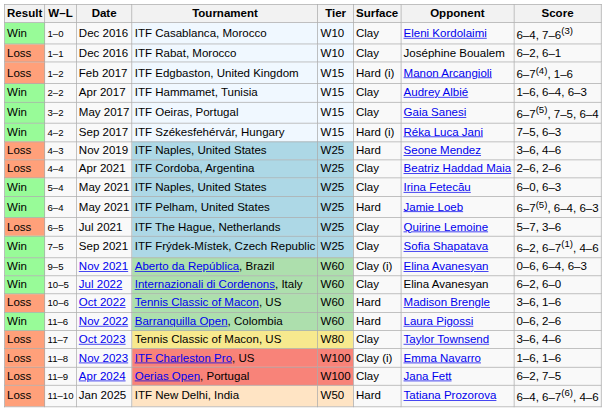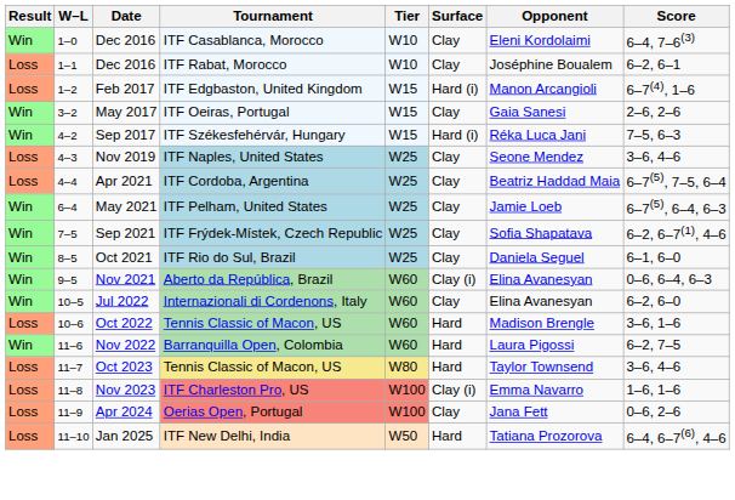 <table class="sortable wikitable">
 <tr>
 <th>Result</th>
 <th class="unsortable">W–L</th>
 <th>Date</th>
 <th>Tournament</th>
 <th>Tier</th>
 <th>Surface</th>
 <th>Opponent</th>
 <th class=unsortable>Score</th>
 </tr>
 <tr>
 <td style="background:#98fb98;">Win</td>
 <td><small>1–0</small></td>
 <td>Dec 2016</td>
 <td style="background:#f0f8ff;">ITF Casablanca, Morocco</td>
 <td style="background:#f0f8ff;">W10</td>
 <td>Clay</td>
 <td> <a href='#'>Eleni Kordolaimi</a></td>
 <td>6–4, 7–6<sup>(3)</sup></td>
 </tr>
 <tr>
 <td style="background:#ffa07a;">Loss</td>
 <td><small>1–1</small></td>
 <td>Dec 2016</td>
 <td style="background:#f0f8ff;">ITF Rabat, Morocco</td>
 <td style="background:#f0f8ff;">W10</td>
 <td>Clay</td>
 <td> Joséphine Boualem</td>
 <td>6–2, 6–1</td>
 </tr>
 <tr>
 <td style="background:#ffa07a;">Loss</td>
 <td><small>1–2</small></td>
 <td>Feb 2017</td>
 <td style="background:#f0f8ff;">ITF Edgbaston, United Kingdom</td>
 <td style="background:#f0f8ff;">W15</td>
 <td>Hard (i)</td>
 <td> <a href='#'>Manon Arcangioli</a></td>
 <td>6–7<sup>(4)</sup>, 1–6</td>
 </tr>
 <tr>
 <td style="background:#98fb98;">Win</td>
-<td><small>2–2</small></td>
-<td>Apr 2017</td>
-<td style="background:#f0f8ff;">ITF Hammamet, Tunisia</td>
-<td style="background:#f0f8ff;">W15</td>
-<td>Clay</td>
-<td> <a href='#'>Audrey Albié</a></td>
-<td>1–6, 6–4, 6–3</td>
-</tr>
-<tr>
-<td style="background:#98fb98;">Win</td>
 <td><small>3–2</small></td>
 <td>May 2017</td>
 <td style="background:#f0f8ff;">ITF Oeiras, Portugal</td>
 <td style="background:#f0f8ff;">W15</td>
 <td>Clay</td>
 <td> <a href='#'>Gaia Sanesi</a></td>
-<td>6–7<sup>(5)</sup>, 7–5, 6–4</td>
+<td>2–6, 2–6</td>
 </tr>
 <tr>
 <td style="background:#98fb98;">Win</td>
 <td><small>4–2</small></td>
 <td>Sep 2017</td>
 <td style="background:#f0f8ff;">ITF Székesfehérvár, Hungary</td>
 <td style="background:#f0f8ff;">W15</td>
 <td>Hard (i)</td>
 <td> <a href='#'>Réka Luca Jani</a></td>
 <td>7–5, 6–3</td>
 </tr>
 <tr>
 <td style="background:#ffa07a;">Loss</td>
 <td><small>4–3</small></td>
 <td>Nov 2019</td>
 <td style="background:lightblue;">ITF Naples, United States</td>
 <td style="background:lightblue;">W25</td>
-<td>Hard</td>
+<td>Clay</td>
 <td> <a href='#'>Seone Mendez</a></td>
 <td>3–6, 4–6</td>
 </tr>
 <tr>
 <td style="background:#ffa07a;">Loss</td>
 <td><small>4–4</small></td>
 <td>Apr 2021</td>
 <td style="background:lightblue;">ITF Cordoba, Argentina</td>
 <td style="background:lightblue;">W25</td>
 <td>Clay</td>
 <td> <a href='#'>Beatriz Haddad Maia</a></td>
-<td>2–6, 2–6</td>
-</tr>
-<tr>
-<td style="background:#98fb98;">Win</td>
-<td><small>5–4</small></td>
-<td>May 2021</td>
-<td style="background:lightblue;">ITF Naples, United States</td>
-<td style="background:lightblue;">W25</td>
-<td>Clay</td>
-<td> <a href='#'>Irina Fetecău</a></td>
-<td>6–0, 6–3</td>
+<td>6–7<sup>(5)</sup>, 7–5, 6–4</td>
 </tr>
 <tr>
 <td style="background:#98fb98;">Win</td>
 <td><small>6–4</small></td>
 <td>May 2021</td>
 <td style="background:lightblue;">ITF Pelham, United States</td>
 <td style="background:lightblue;">W25</td>
-<td>Hard</td>
+<td>Clay</td>
 <td> <a href='#'>Jamie Loeb</a></td>
 <td>6–7<sup>(5)</sup>, 6–4, 6–3</td>
-</tr>
-<tr>
-<td style="background:#ffa07a;">Loss</td>
-<td><small>6–5</small></td>
-<td>Jul 2021</td>
-<td style="background:lightblue;">ITF The Hague, Netherlands</td>
-<td style="background:lightblue;">W25</td>
-<td>Clay</td>
-<td> <a href='#'>Quirine Lemoine</a></td>
-<td>5–7, 3–6</td>
 </tr>
 <tr>
 <td style="background:#98fb98;">Win</td>
 <td><small>7–5</small></td>
 <td>Sep 2021</td>
 <td style="background:lightblue;">ITF Frýdek-Místek, Czech Republic</td>
 <td style="background:lightblue;">W25</td>
 <td>Clay</td>
 <td> <a href='#'>Sofia Shapatava</a></td>
 <td>6–2, 6–7<sup>(1)</sup>, 4–6</td>
+</tr>
+<tr>
+<td style="background:#98fb98;">Win</td>
+<td><small>8–5</small></td>
+<td>Oct 2021</td>
+<td style="background:lightblue;">ITF Rio do Sul, Brazil</td>
+<td style="background:lightblue;">W25</td>
+<td>Clay</td>
+<td> <a href='#'>Daniela Seguel</a></td>
+<td>6–1, 6–0</td>
 </tr>
 <tr>
 <td style="background:#98fb98;">Win</td>
 <td><small>9–5</small></td>
 <td><a href='#'>Nov 2021</a></td>
 <td style="background:#addfad;"><a href='#'>Aberto da República</a>, Brazil</td>
 <td style="background:#addfad;">W60</td>
 <td>Clay (i)</td>
 <td> <a href='#'>Elina Avanesyan</a></td>
 <td>0–6, 6–4, 6–3</td>
 </tr>
 <tr>
 <td style="background:#98fb98;">Win</td>
 <td><small>10–5</small></td>
 <td><a href='#'>Jul 2022</a></td>
 <td style="background:#addfad;"><a href='#'>Internazionali di Cordenons</a>, Italy</td>
 <td style="background:#addfad;">W60</td>
 <td>Clay</td>
 <td> Elina Avanesyan</td>
 <td>6–2, 6–0</td>
 </tr>
 <tr>
 <td style="background:#ffa07a;">Loss</td>
 <td><small>10–6</small></td>
 <td><a href='#'>Oct 2022</a></td>
 <td style="background:#addfad;"><a href='#'>Tennis Classic of Macon</a>, US</td>
 <td style="background:#addfad;">W60</td>
 <td>Hard</td>
 <td> <a href='#'>Madison Brengle</a></td>
 <td>3–6, 1–6</td>
 </tr>
 <tr>
 <td style="background:#98fb98;">Win</td>
 <td><small>11–6</small></td>
 <td><a href='#'>Nov 2022</a></td>
 <td style="background:#addfad;"><a href='#'>Barranquilla Open</a>, Colombia</td>
 <td style="background:#addfad;">W60</td>
 <td>Hard</td>
 <td> <a href='#'>Laura Pigossi</a></td>
-<td>0–6, 2–6</td>
+<td>6–2, 7–5</td>
 </tr>
 <tr>
 <td style="background:#ffa07a;">Loss</td>
 <td><small>11–7</small></td>
 <td><a href='#'>Oct 2023</a></td>
 <td style="background:#f7e98e;">Tennis Classic of Macon, US</td>
 <td style="background:#f7e98e;">W80</td>
-<td>Clay</td>
+<td>Hard</td>
 <td> <a href='#'>Taylor Townsend</a></td>
 <td>3–6, 4–6</td>
 </tr>
 <tr>
 <td style="background:#ffa07a;">Loss</td>
 <td><small>11–8</small></td>
 <td><a href='#'>Nov 2023</a></td>
 <td style="background:#f88379;"><a href='#'>ITF Charleston Pro</a>, US</td>
 <td style="background:#f88379;">W100</td>
 <td>Clay (i)</td>
 <td> <a href='#'>Emma Navarro</a></td>
 <td>1–6, 1–6</td>
 </tr>
 <tr>
 <td style="background:#ffa07a;">Loss</td>
 <td><small>11–9</small></td>
 <td><a href='#'>Apr 2024</a></td>
 <td style="background:#f88379;"><a href='#'>Oerias Open</a>, Portugal</td>
 <td style="background:#f88379;">W100</td>
 <td>Clay</td>
 <td> <a href='#'>Jana Fett</a></td>
-<td>6–2, 7–5</td>
+<td>0–6, 2–6</td>
 </tr>
 <tr>
 <td style="background:#ffa07a;">Loss</td>
 <td><small>11–10</small></td>
 <td>Jan 2025</td>
 <td style="background:#ffe4c4;">ITF New Delhi, India</td>
 <td style="background:#ffe4c4;">W50</td>
 <td>Hard</td>
 <td> <a href='#'>Tatiana Prozorova</a></td>
 <td>6–4, 6–7<sup>(6)</sup>, 4–6</td>
 </tr>
 </table>
